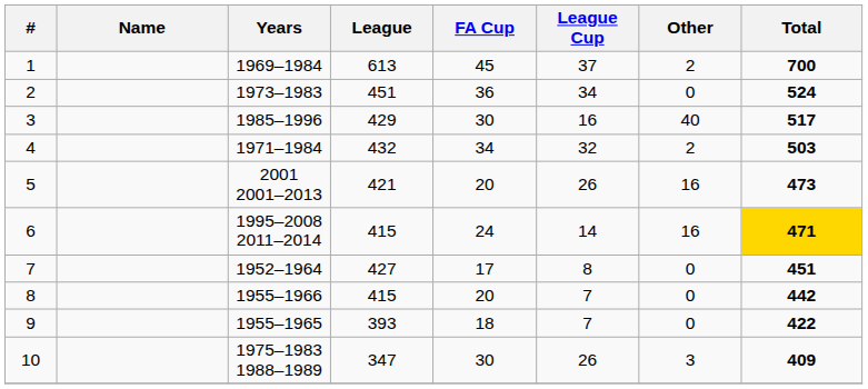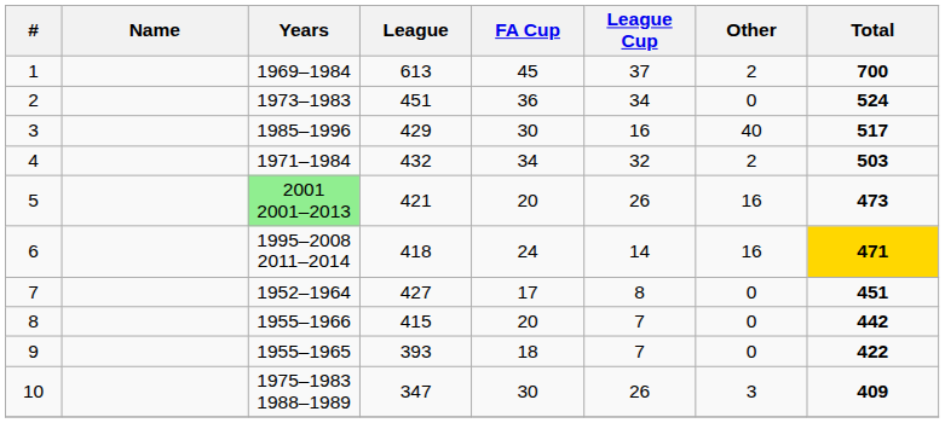 <table class="wikitable sortable" style="text-align: center;" width = 90%;>
 <tr>
 <th width=6%>#</th>
 <th width=20%>Name</th>
 <th width=12%>Years</th>
 <th width=12%>League</th>
 <th width=12%><a href='#'>FA Cup</a></th>
 <th width=12%><a href='#'>League Cup</a></th>
 <th width=12%>Other</th>
 <th width=14%>Total</th>
 </tr>
 <tr>
 <td>1</td>
 <td style="text-align:left;"> </td>
 <td>1969–1984</td>
 <td>613</td>
 <td>45</td>
 <td>37</td>
 <td>2</td>
 <td><strong>700</strong></td>
 </tr>
 <tr>
 <td>2</td>
 <td style="text-align:left;"> </td>
 <td>1973–1983</td>
 <td>451</td>
 <td>36</td>
 <td>34</td>
 <td>0</td>
 <td><strong>524</strong></td>
 </tr>
 <tr>
 <td>3</td>
 <td style="text-align:left;"> </td>
 <td>1985–1996</td>
 <td>429</td>
 <td>30</td>
 <td>16</td>
 <td>40</td>
 <td><strong>517</strong></td>
 </tr>
 <tr>
 <td>4</td>
 <td style="text-align:left;"> </td>
 <td>1971–1984</td>
 <td>432</td>
 <td>34</td>
 <td>32</td>
 <td>2</td>
 <td><strong>503</strong></td>
 </tr>
 <tr>
 <td>5</td>
 <td style="text-align:left;"> </td>
-<td>2001<br>2001–2013</td>
+<td style="background: lightgreen;">2001<br>2001–2013</td>
 <td>421</td>
 <td>20</td>
 <td>26</td>
 <td>16</td>
 <td><strong>473</strong></td>
 </tr>
 <tr>
 <td>6</td>
 <td style="text-align:left;"> </td>
 <td>1995–2008<br>2011–2014</td>
-<td>415</td>
+<td>418</td>
 <td>24</td>
 <td>14</td>
 <td>16</td>
 <td style="background: gold;"><strong>471</strong></td>
 </tr>
 <tr>
 <td>7</td>
 <td style="text-align:left;"> </td>
 <td>1952–1964</td>
 <td>427</td>
 <td>17</td>
 <td>8</td>
 <td>0</td>
 <td><strong>451</strong></td>
 </tr>
 <tr>
 <td>8</td>
 <td style="text-align:left;"> </td>
 <td>1955–1966</td>
 <td>415</td>
 <td>20</td>
 <td>7</td>
 <td>0</td>
 <td><strong>442</strong></td>
 </tr>
 <tr>
 <td>9</td>
 <td style="text-align:left;"> </td>
 <td>1955–1965</td>
 <td>393</td>
 <td>18</td>
 <td>7</td>
 <td>0</td>
 <td><strong>422</strong></td>
 </tr>
 <tr>
 <td>10</td>
 <td style="text-align:left;"> </td>
 <td>1975–1983<br>1988–1989</td>
 <td>347</td>
 <td>30</td>
 <td>26</td>
 <td>3</td>
 <td><strong>409</strong></td>
 </tr>
 <tr>
 </tr>
 </table>
